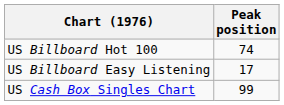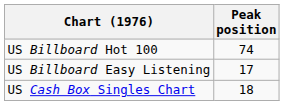 <table class="wikitable sortable">
 <tr>
 <th>Chart (1976)</th>
 <th>Peak<br>position</th>
 </tr>
 <tr>
 <td>US <em>Billboard</em> Hot 100 </td>
 <td align="center">74</td>
 </tr>
 <tr>
 <td>US <em>Billboard</em> Easy Listening</td>
 <td align="center">17</td>
 </tr>
 <tr>
 <td>US <a href='#'><em>Cash Box</em> Singles Chart</a></td>
-<td align="center">99</td>
+<td align="center">18</td>
 </tr>
 </table>
